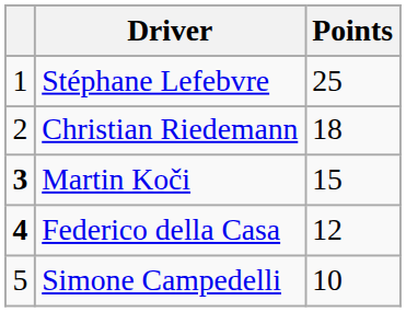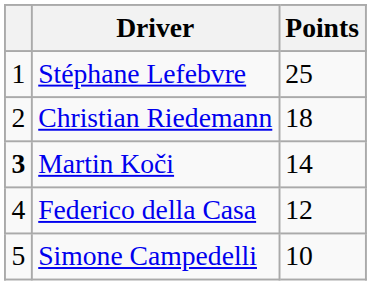 <table class="wikitable" style="font-size: 90%;">
 <tr>
 <th></th>
 <th>Driver</th>
 <th>Points</th>
 </tr>
 <tr>
 <td>1</td>
 <td> <a href='#'>Stéphane Lefebvre</a></td>
 <td>25</td>
 </tr>
 <tr>
 <td>2</td>
 <td> <a href='#'>Christian Riedemann</a></td>
 <td>18</td>
 </tr>
 <tr>
 <td><strong>3</strong></td>
 <td> <a href='#'>Martin Koči</a></td>
-<td>15</td>
+<td>14</td>
 </tr>
 <tr>
-<td><strong>4</strong></td>
+<td>4</td>
 <td> <a href='#'>Federico della Casa</a></td>
 <td>12</td>
 </tr>
 <tr>
 <td>5</td>
 <td> <a href='#'>Simone Campedelli</a></td>
 <td>10</td>
 </tr>
 </table>
